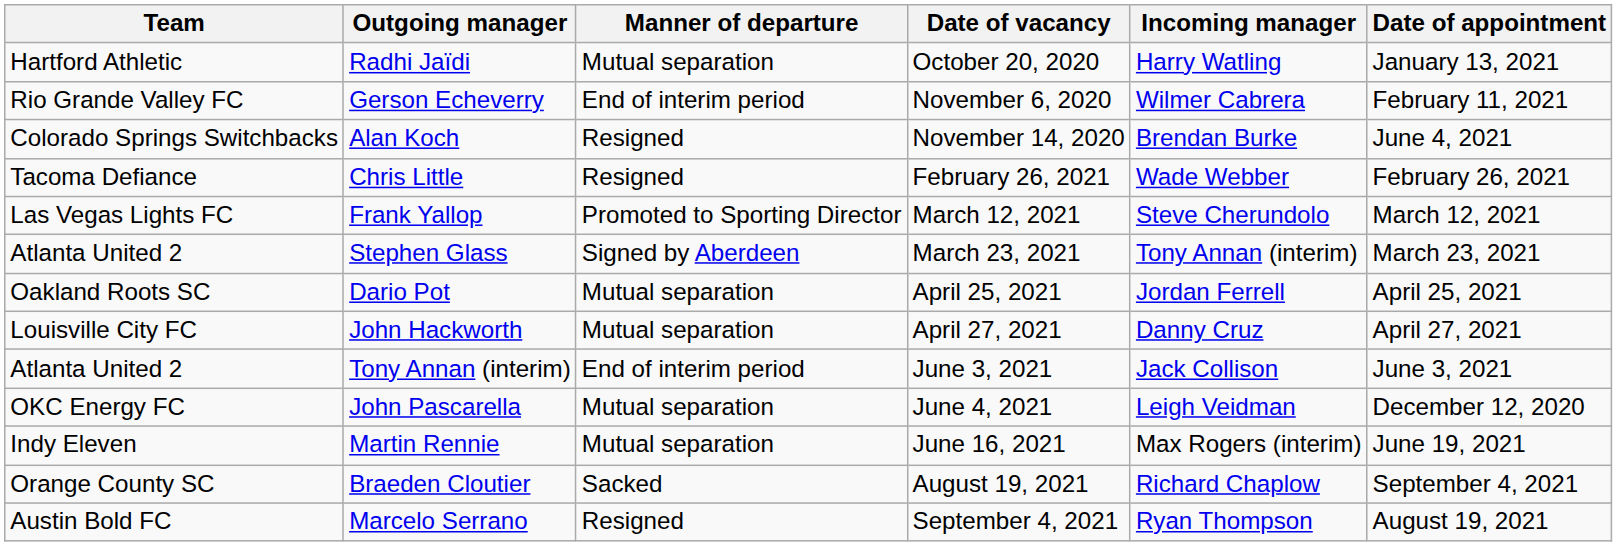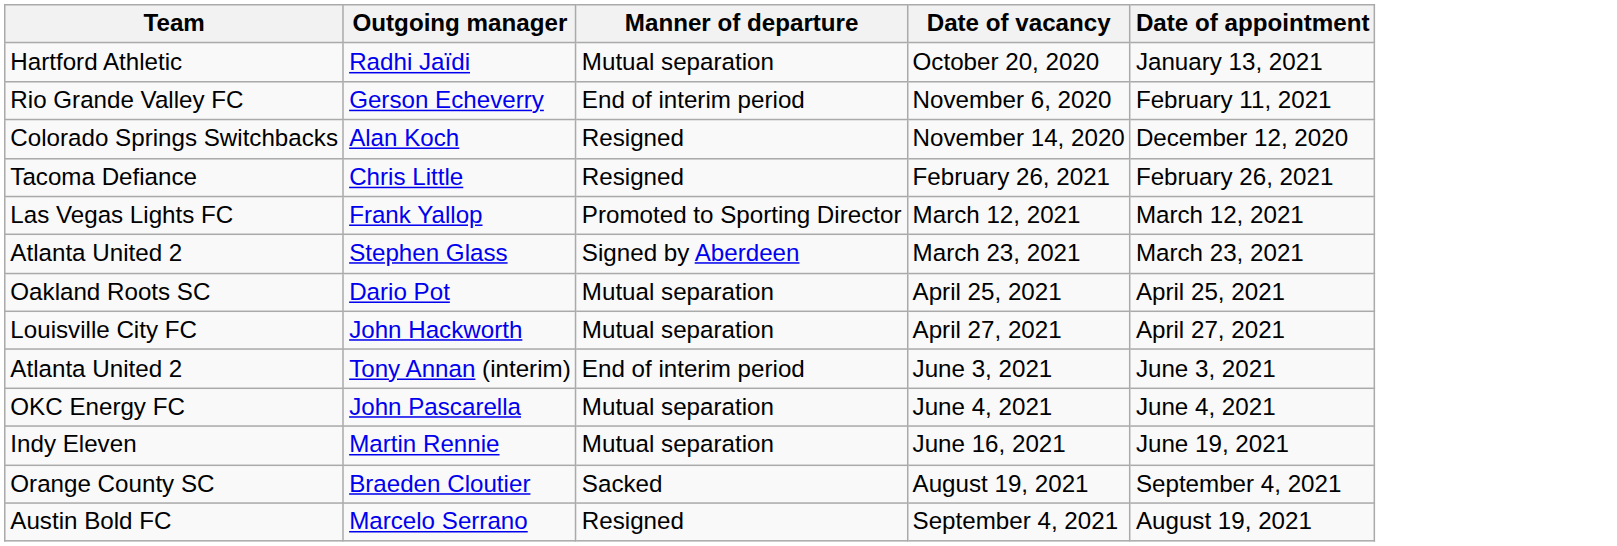 <table class="wikitable sortable">
 <tr>
 <th>Team</th>
 <th>Outgoing manager</th>
 <th>Manner of departure</th>
 <th>Date of vacancy</th>
-<th>Incoming manager</th>
 <th>Date of appointment</th>
 </tr>
 <tr>
 <td>Hartford Athletic</td>
 <td> <a href='#'>Radhi Jaïdi</a></td>
 <td>Mutual separation</td>
 <td>October 20, 2020</td>
-<td> <a href='#'>Harry Watling</a></td>
 <td>January 13, 2021</td>
 </tr>
 <tr>
 <td>Rio Grande Valley FC</td>
 <td> <a href='#'>Gerson Echeverry</a></td>
 <td>End of interim period</td>
 <td>November 6, 2020</td>
-<td> <a href='#'>Wilmer Cabrera</a></td>
 <td>February 11, 2021</td>
 </tr>
 <tr>
 <td>Colorado Springs Switchbacks</td>
 <td> <a href='#'>Alan Koch</a></td>
 <td>Resigned</td>
 <td>November 14, 2020</td>
-<td> <a href='#'>Brendan Burke</a></td>
-<td>June 4, 2021</td>
+<td>December 12, 2020</td>
 </tr>
 <tr>
 <td>Tacoma Defiance</td>
 <td> <a href='#'>Chris Little</a></td>
 <td>Resigned</td>
 <td>February 26, 2021</td>
-<td> <a href='#'>Wade Webber</a></td>
 <td>February 26, 2021</td>
 </tr>
 <tr>
 <td>Las Vegas Lights FC</td>
 <td> <a href='#'>Frank Yallop</a></td>
 <td>Promoted to Sporting Director</td>
 <td>March 12, 2021</td>
-<td> <a href='#'>Steve Cherundolo</a></td>
 <td>March 12, 2021</td>
 </tr>
 <tr>
 <td>Atlanta United 2</td>
 <td> <a href='#'>Stephen Glass</a></td>
 <td>Signed by <a href='#'>Aberdeen</a></td>
 <td>March 23, 2021</td>
-<td> <a href='#'>Tony Annan</a> (interim)</td>
 <td>March 23, 2021</td>
 </tr>
 <tr>
 <td>Oakland Roots SC</td>
 <td> <a href='#'>Dario Pot</a></td>
 <td>Mutual separation</td>
 <td>April 25, 2021</td>
-<td> <a href='#'>Jordan Ferrell</a></td>
 <td>April 25, 2021</td>
 </tr>
 <tr>
 <td>Louisville City FC</td>
 <td> <a href='#'>John Hackworth</a></td>
 <td>Mutual separation</td>
 <td>April 27, 2021</td>
-<td> <a href='#'>Danny Cruz</a></td>
 <td>April 27, 2021</td>
 </tr>
 <tr>
 <td>Atlanta United 2</td>
 <td> <a href='#'>Tony Annan</a> (interim)</td>
 <td>End of interim period</td>
 <td>June 3, 2021</td>
-<td> <a href='#'>Jack Collison</a></td>
 <td>June 3, 2021</td>
 </tr>
 <tr>
 <td>OKC Energy FC</td>
 <td> <a href='#'>John Pascarella</a></td>
 <td>Mutual separation</td>
 <td>June 4, 2021</td>
-<td> <a href='#'>Leigh Veidman</a></td>
-<td>December 12, 2020</td>
+<td>June 4, 2021</td>
 </tr>
 <tr>
 <td>Indy Eleven</td>
 <td> <a href='#'>Martin Rennie</a></td>
 <td>Mutual separation</td>
 <td>June 16, 2021</td>
-<td> Max Rogers (interim)</td>
 <td>June 19, 2021</td>
 </tr>
 <tr>
 <td>Orange County SC</td>
 <td> <a href='#'>Braeden Cloutier</a></td>
 <td>Sacked</td>
 <td>August 19, 2021</td>
-<td> <a href='#'>Richard Chaplow</a></td>
 <td>September 4, 2021</td>
 </tr>
 <tr>
 <td>Austin Bold FC</td>
 <td> <a href='#'>Marcelo Serrano</a></td>
 <td>Resigned</td>
 <td>September 4, 2021</td>
-<td> <a href='#'>Ryan Thompson</a></td>
 <td>August 19, 2021</td>
 </tr>
 </table>
